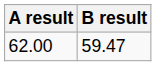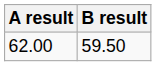 <table class="wikitable" border="1" align="upright">
 <tr>
 <th>A result</th>
 <th>B result</th>
 </tr>
 <tr>
 <td>62.00</td>
-<td>59.47</td>
+<td>59.50</td>
 </tr>
 </table>
